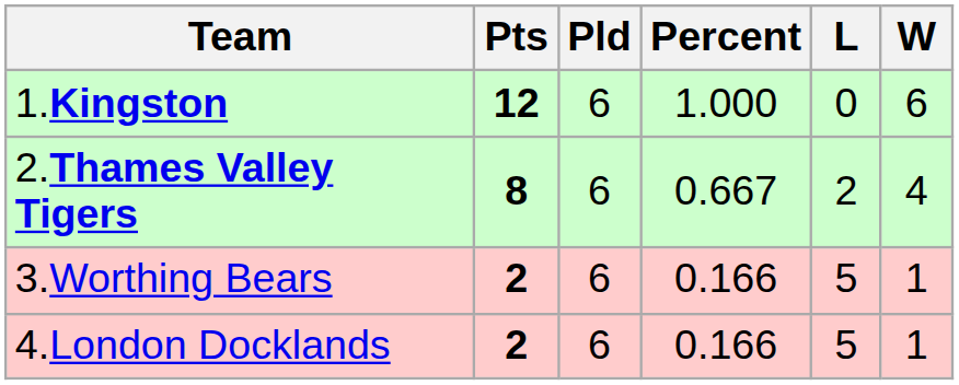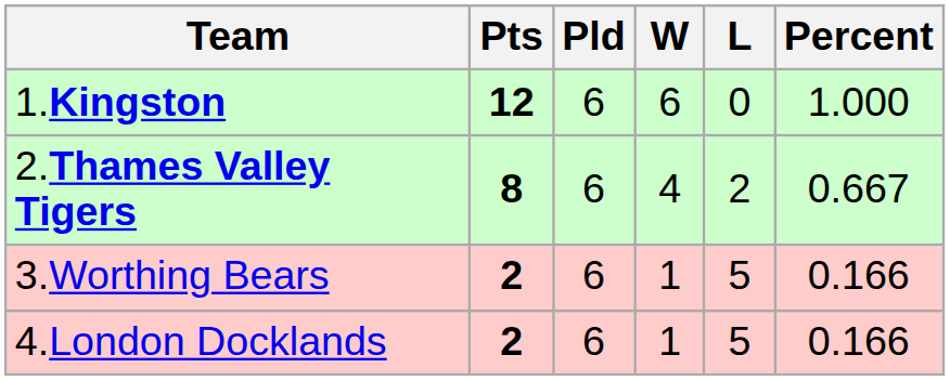 <table class="wikitable" style="text-align: center;">
 <tr>
 <th width="175">Team</th>
 <th width="20" abbr="Points">Pts</th>
 <th width="20" abbr="Played">Pld</th>
+<th width="20" abbr="Won">W</th>
+<th width="20" abbr="Lost">L</th>
 <th width="20" abbr="Percentage">Percent</th>
-<th width="20" abbr="Lost">L</th>
-<th width="20" abbr="Won">W</th>
 </tr>
 <tr style="background: #ccffcc;">
 <td style="text-align:left;">1.<strong><a href='#'>Kingston</a></strong></td>
 <td><strong>12</strong></td>
 <td>6</td>
+<td>6</td>
+<td>0</td>
 <td>1.000</td>
-<td>0</td>
-<td>6</td>
 </tr>
 <tr style="background: #ccffcc;">
 <td style="text-align:left;">2.<strong><a href='#'>Thames Valley Tigers</a></strong></td>
 <td><strong>8</strong></td>
 <td>6</td>
+<td>4</td>
+<td>2</td>
 <td>0.667</td>
-<td>2</td>
-<td>4</td>
 </tr>
 <tr style="background: #ffcccc;">
 <td style="text-align:left;">3.<a href='#'>Worthing Bears</a></td>
 <td><strong>2</strong></td>
 <td>6</td>
+<td>1</td>
+<td>5</td>
 <td>0.166</td>
-<td>5</td>
-<td>1</td>
 </tr>
 <tr style="background: #ffcccc;">
 <td style="text-align:left;">4.<a href='#'>London Docklands</a></td>
 <td><strong>2</strong></td>
 <td>6</td>
+<td>1</td>
+<td>5</td>
 <td>0.166</td>
-<td>5</td>
-<td>1</td>
 </tr>
 </table>
